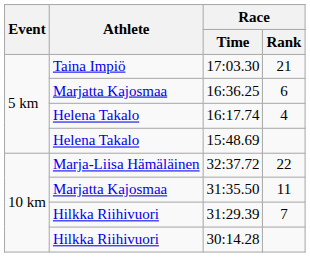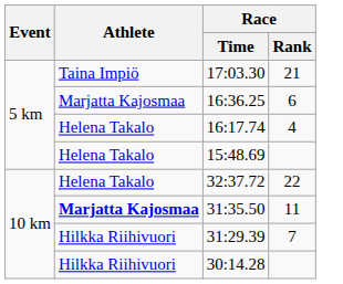 <table class="wikitable" border="1" style="font-size:90%">
 <tr>
 <th rowspan=2>Event</th>
 <th rowspan=2>Athlete</th>
 <th colspan=2>Race</th>
 </tr>
 <tr>
 <th>Time</th>
 <th>Rank</th>
 </tr>
 <tr>
 <td rowspan=4>5 km</td>
 <td><a href='#'>Taina Impiö</a></td>
 <td align=center>17:03.30</td>
 <td align=center>21</td>
 </tr>
 <tr>
 <td><a href='#'>Marjatta Kajosmaa</a></td>
 <td align=center>16:36.25</td>
 <td align=center>6</td>
 </tr>
 <tr>
 <td><a href='#'>Helena Takalo</a></td>
 <td align=center>16:17.74</td>
 <td align=center>4</td>
 </tr>
 <tr>
 <td><a href='#'>Helena Takalo</a></td>
 <td align=center>15:48.69</td>
 <td align=center></td>
 </tr>
 <tr>
 <td rowspan=4>10 km</td>
-<td><a href='#'>Marja-Liisa Hämäläinen</a></td>
+<td><a href='#'>Helena Takalo</a></td>
 <td align=center>32:37.72</td>
 <td align=center>22</td>
 </tr>
 <tr>
-<td><a href='#'>Marjatta Kajosmaa</a></td>
+<td><strong><a href='#'>Marjatta Kajosmaa</a></strong></td>
 <td align=center>31:35.50</td>
 <td align=center>11</td>
 </tr>
 <tr>
 <td><a href='#'>Hilkka Riihivuori</a></td>
 <td align=center>31:29.39</td>
 <td align=center>7</td>
 </tr>
 <tr>
 <td><a href='#'>Hilkka Riihivuori</a></td>
 <td align=center>30:14.28</td>
 <td align=center></td>
 </tr>
 </table>
